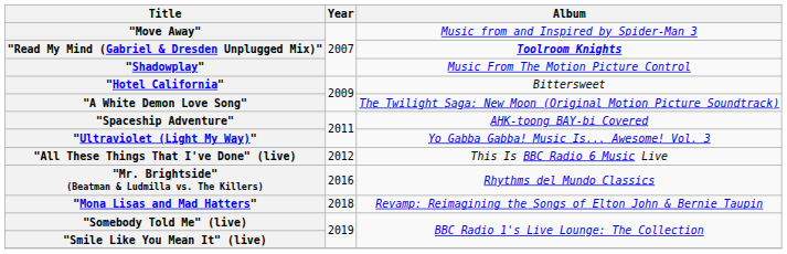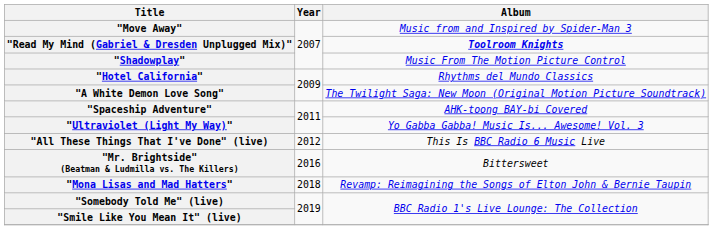 <table class="wikitable plainrowheaders" style="text-align:center">
 <tr>
 <th scope="col">Title</th>
 <th scope="col">Year</th>
 <th scope="col">Album</th>
 </tr>
 <tr>
 <th scope="row">"Move Away"</th>
 <td rowspan="3">2007</td>
 <td><em><a href='#'>Music from and Inspired by Spider-Man 3</a></em></td>
 </tr>
 <tr>
 <th scope="row">"Read My Mind (<a href='#'>Gabriel & Dresden</a> Unplugged Mix)"</th>
 <td><strong><em><a href='#'>Toolroom Knights</a></em></strong></td>
 </tr>
 <tr>
 <th scope="row">"<a href='#'>Shadowplay</a>"</th>
 <td><em><a href='#'>Music From The Motion Picture Control</a></em></td>
 </tr>
 <tr>
 <th scope="row">"<a href='#'>Hotel California</a>"</th>
 <td rowspan="2">2009</td>
-<td><em>Bittersweet</em></td>
+<td><em><a href='#'>Rhythms del Mundo Classics</a></em></td>
 </tr>
 <tr>
 <th scope="row">"A White Demon Love Song"</th>
 <td><em><a href='#'>The Twilight Saga: New Moon (Original Motion Picture Soundtrack)</a></em></td>
 </tr>
 <tr>
 <th scope="row">"Spaceship Adventure"</th>
 <td rowspan="2">2011</td>
 <td><em><a href='#'>AHK-toong BAY-bi Covered</a></em></td>
 </tr>
 <tr>
 <th scope="row">"<a href='#'>Ultraviolet (Light My Way)</a>"</th>
 <td><em><a href='#'>Yo Gabba Gabba! Music Is... Awesome! Vol. 3</a></em></td>
 </tr>
 <tr>
 <th scope="row">"All These Things That I've Done" (live)</th>
 <td rowspan="1">2012</td>
 <td><em>This Is <a href='#'>BBC Radio 6 Music</a> Live</em></td>
 </tr>
 <tr>
 <th scope="row">"Mr. Brightside"<br><small>(Beatman & Ludmilla vs. The Killers)</small></th>
 <td rowspan="1">2016</td>
-<td><em><a href='#'>Rhythms del Mundo Classics</a></em></td>
+<td><em>Bittersweet</em></td>
 </tr>
 <tr>
 <th scope="row">"<a href='#'>Mona Lisas and Mad Hatters</a>"</th>
 <td>2018</td>
 <td><em><a href='#'>Revamp: Reimagining the Songs of Elton John & Bernie Taupin</a></em></td>
 </tr>
 <tr>
 <th scope="row">"Somebody Told Me" (live)</th>
 <td rowspan="2">2019</td>
 <td rowspan="2"><em><a href='#'>BBC Radio 1's Live Lounge: The Collection</a></em></td>
 </tr>
 <tr>
 <th scope="row">"Smile Like You Mean It" (live)</th>
 </tr>
 <tr>
 </tr>
 </table>
